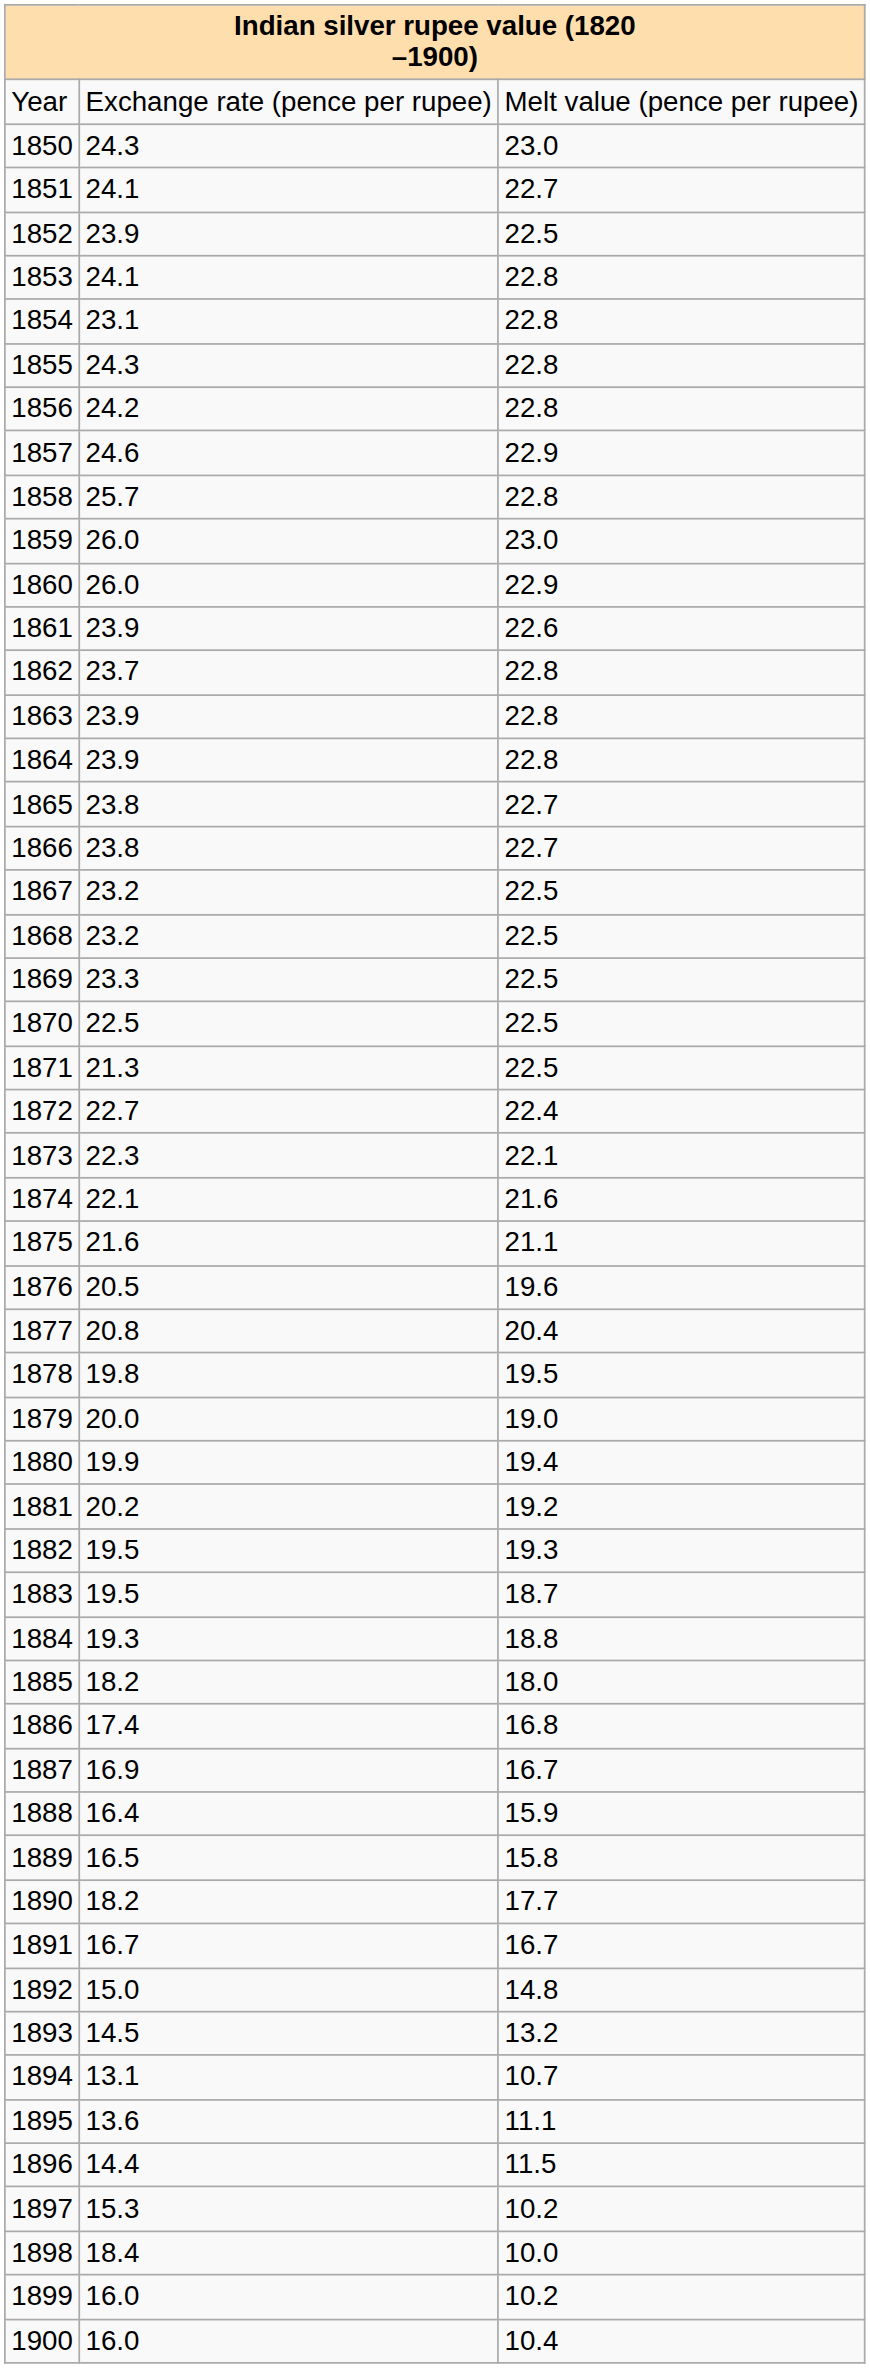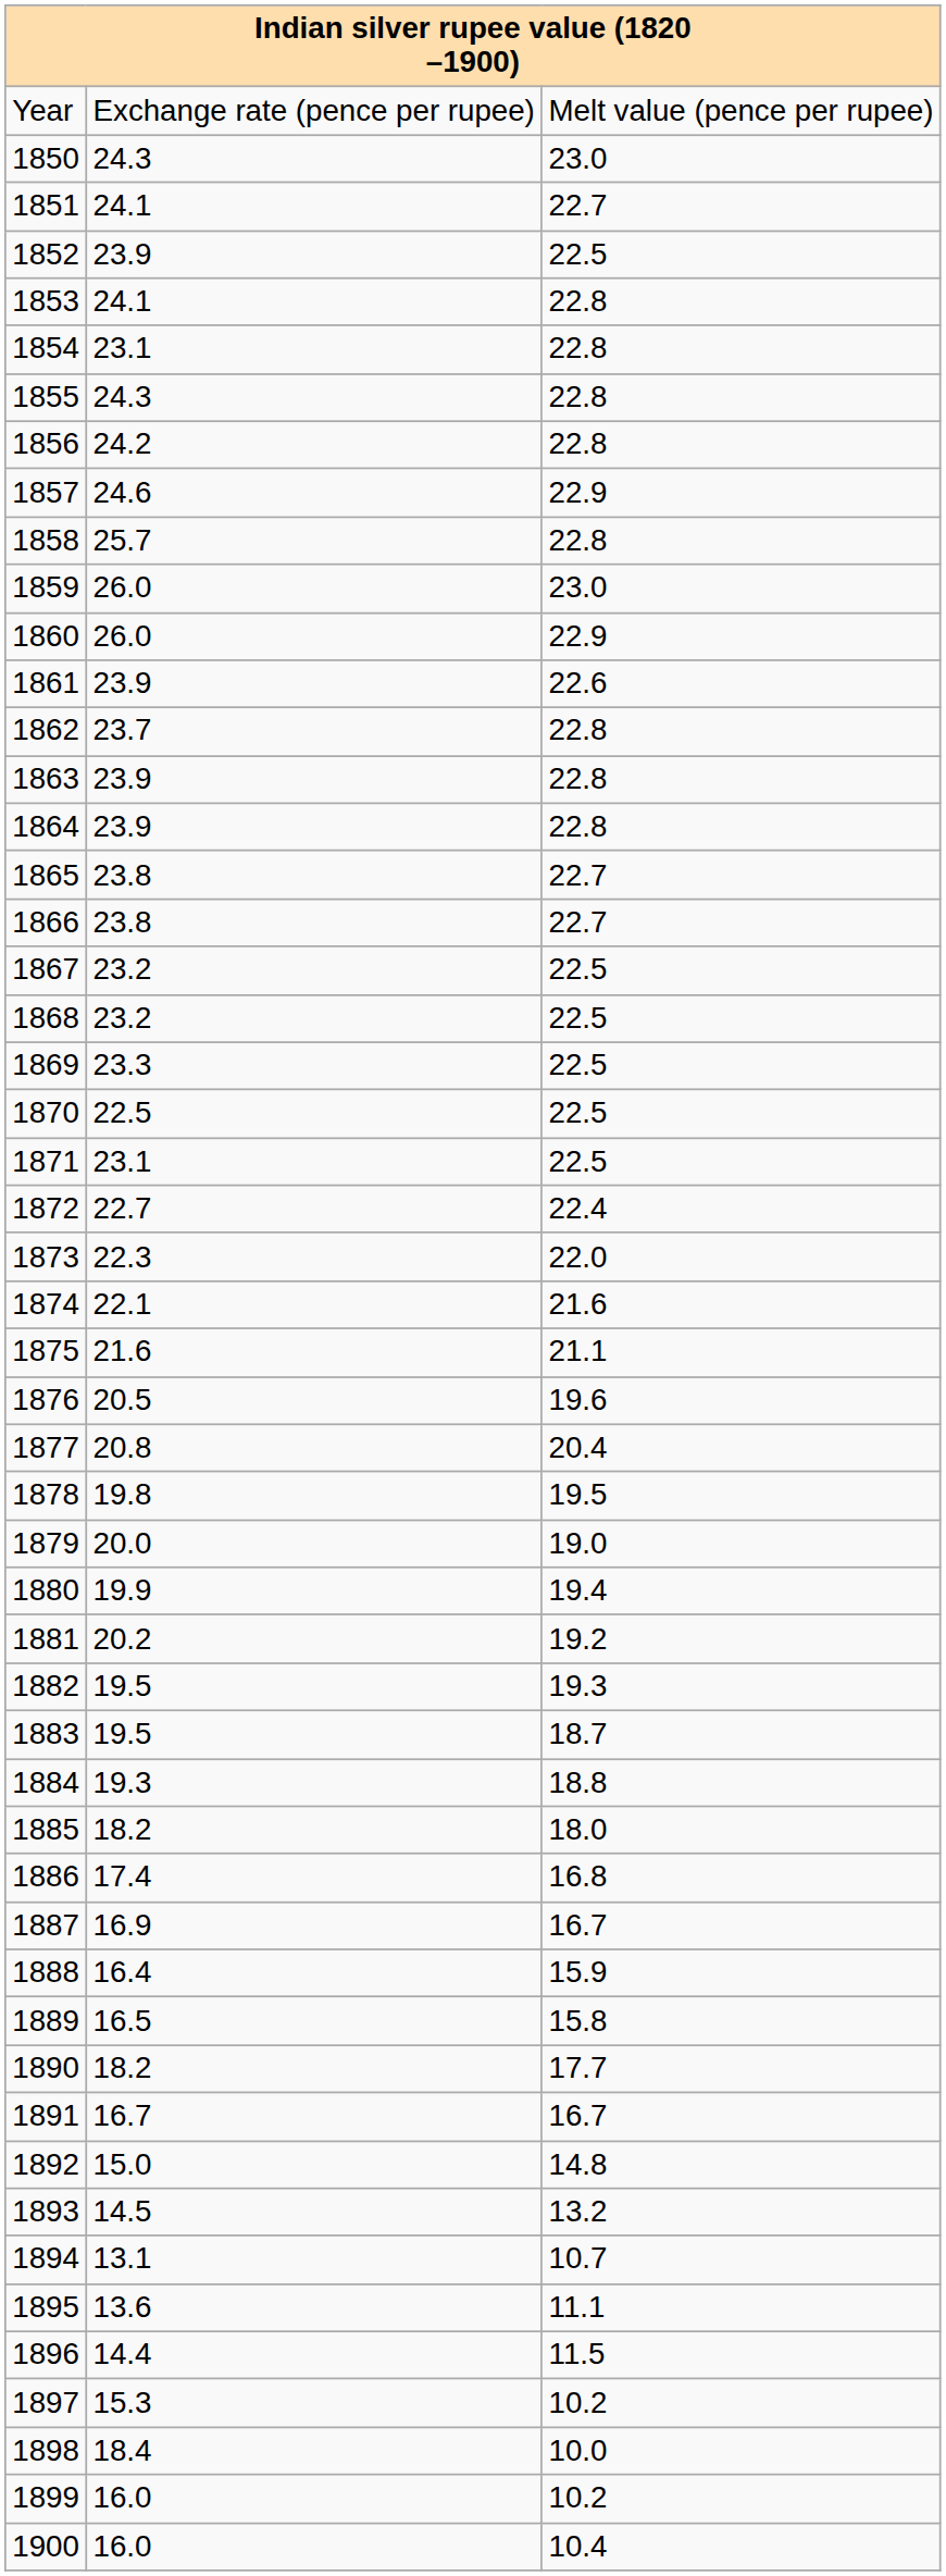 <table class="wikitable floatright collapsible collapsed">
 <tr>
 <th colspan="3" style="background:#ffdead;">Indian silver rupee value (1820<br>–1900)</th>
 </tr>
 <tr>
 <td>Year</td>
 <td>Exchange rate (pence per rupee)</td>
 <td>Melt value (pence per rupee)</td>
 </tr>
 <tr>
 <td>1850</td>
 <td>24.3</td>
 <td>23.0</td>
 </tr>
 <tr>
 <td>1851</td>
 <td>24.1</td>
 <td>22.7</td>
 </tr>
 <tr>
 <td>1852</td>
 <td>23.9</td>
 <td>22.5</td>
 </tr>
 <tr>
 <td>1853</td>
 <td>24.1</td>
 <td>22.8</td>
 </tr>
 <tr>
 <td>1854</td>
 <td>23.1</td>
 <td>22.8</td>
 </tr>
 <tr>
 <td>1855</td>
 <td>24.3</td>
 <td>22.8</td>
 </tr>
 <tr>
 <td>1856</td>
 <td>24.2</td>
 <td>22.8</td>
 </tr>
 <tr>
 <td>1857</td>
 <td>24.6</td>
 <td>22.9</td>
 </tr>
 <tr>
 <td>1858</td>
 <td>25.7</td>
 <td>22.8</td>
 </tr>
 <tr>
 <td>1859</td>
 <td>26.0</td>
 <td>23.0</td>
 </tr>
 <tr>
 <td>1860</td>
 <td>26.0</td>
 <td>22.9</td>
 </tr>
 <tr>
 <td>1861</td>
 <td>23.9</td>
 <td>22.6</td>
 </tr>
 <tr>
 <td>1862</td>
 <td>23.7</td>
 <td>22.8</td>
 </tr>
 <tr>
 <td>1863</td>
 <td>23.9</td>
 <td>22.8</td>
 </tr>
 <tr>
 <td>1864</td>
 <td>23.9</td>
 <td>22.8</td>
 </tr>
 <tr>
 <td>1865</td>
 <td>23.8</td>
 <td>22.7</td>
 </tr>
 <tr>
 <td>1866</td>
 <td>23.8</td>
 <td>22.7</td>
 </tr>
 <tr>
 <td>1867</td>
 <td>23.2</td>
 <td>22.5</td>
 </tr>
 <tr>
 <td>1868</td>
 <td>23.2</td>
 <td>22.5</td>
 </tr>
 <tr>
 <td>1869</td>
 <td>23.3</td>
 <td>22.5</td>
 </tr>
 <tr>
 <td>1870</td>
 <td>22.5</td>
 <td>22.5</td>
 </tr>
 <tr>
 <td>1871</td>
-<td>21.3</td>
+<td>23.1</td>
 <td>22.5</td>
 </tr>
 <tr>
 <td>1872</td>
 <td>22.7</td>
 <td>22.4</td>
 </tr>
 <tr>
 <td>1873</td>
 <td>22.3</td>
-<td>22.1</td>
+<td>22.0</td>
 </tr>
 <tr>
 <td>1874</td>
 <td>22.1</td>
 <td>21.6</td>
 </tr>
 <tr>
 <td>1875</td>
 <td>21.6</td>
 <td>21.1</td>
 </tr>
 <tr>
 <td>1876</td>
 <td>20.5</td>
 <td>19.6</td>
 </tr>
 <tr>
 <td>1877</td>
 <td>20.8</td>
 <td>20.4</td>
 </tr>
 <tr>
 <td>1878</td>
 <td>19.8</td>
 <td>19.5</td>
 </tr>
 <tr>
 <td>1879</td>
 <td>20.0</td>
 <td>19.0</td>
 </tr>
 <tr>
 <td>1880</td>
 <td>19.9</td>
 <td>19.4</td>
 </tr>
 <tr>
 <td>1881</td>
 <td>20.2</td>
 <td>19.2</td>
 </tr>
 <tr>
 <td>1882</td>
 <td>19.5</td>
 <td>19.3</td>
 </tr>
 <tr>
 <td>1883</td>
 <td>19.5</td>
 <td>18.7</td>
 </tr>
 <tr>
 <td>1884</td>
 <td>19.3</td>
 <td>18.8</td>
 </tr>
 <tr>
 <td>1885</td>
 <td>18.2</td>
 <td>18.0</td>
 </tr>
 <tr>
 <td>1886</td>
 <td>17.4</td>
 <td>16.8</td>
 </tr>
 <tr>
 <td>1887</td>
 <td>16.9</td>
 <td>16.7</td>
 </tr>
 <tr>
 <td>1888</td>
 <td>16.4</td>
 <td>15.9</td>
 </tr>
 <tr>
 <td>1889</td>
 <td>16.5</td>
 <td>15.8</td>
 </tr>
 <tr>
 <td>1890</td>
 <td>18.2</td>
 <td>17.7</td>
 </tr>
 <tr>
 <td>1891</td>
 <td>16.7</td>
 <td>16.7</td>
 </tr>
 <tr>
 <td>1892</td>
 <td>15.0</td>
 <td>14.8</td>
 </tr>
 <tr>
 <td>1893</td>
 <td>14.5</td>
 <td>13.2</td>
 </tr>
 <tr>
 <td>1894</td>
 <td>13.1</td>
 <td>10.7</td>
 </tr>
 <tr>
 <td>1895</td>
 <td>13.6</td>
 <td>11.1</td>
 </tr>
 <tr>
 <td>1896</td>
 <td>14.4</td>
 <td>11.5</td>
 </tr>
 <tr>
 <td>1897</td>
 <td>15.3</td>
 <td>10.2</td>
 </tr>
 <tr>
 <td>1898</td>
 <td>18.4</td>
 <td>10.0</td>
 </tr>
 <tr>
 <td>1899</td>
 <td>16.0</td>
 <td>10.2</td>
 </tr>
 <tr>
 <td>1900</td>
 <td>16.0</td>
 <td>10.4</td>
 </tr>
 </table>
